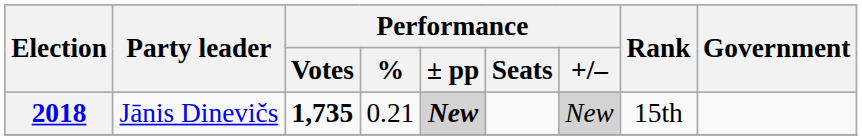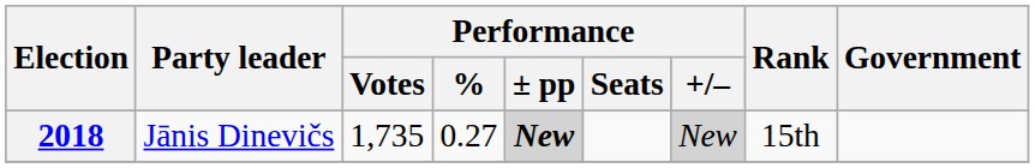 <table class=wikitable style=text-align:center>
 <tr>
 <th rowspan="2"><strong>Election</strong></th>
 <th rowspan="2">Party leader</th>
 <th colspan="5" scope="col">Performance</th>
 <th rowspan="2">Rank</th>
 <th rowspan="2">Government</th>
 </tr>
 <tr>
 <th><strong>Votes</strong></th>
 <th><strong>%</strong></th>
 <th><strong>± pp</strong></th>
 <th><strong>Seats</strong></th>
 <th><strong>+/–</strong></th>
 </tr>
 <tr>
 <th><a href='#'>2018</a></th>
 <td rowspan=1><a href='#'>Jānis Dinevičs</a></td>
-<td><strong>1,735</strong></td>
-<td>0.21</td>
+<td>1,735</td>
+<td>0.27</td>
 <td bgcolor="lightgrey"><strong><em>New</em></strong></td>
 <td></td>
 <td bgcolor="lightgrey"><em>New</em></td>
 <td>15th</td>
 <td></td>
 </tr>
 <tr>
 </tr>
 </table>
